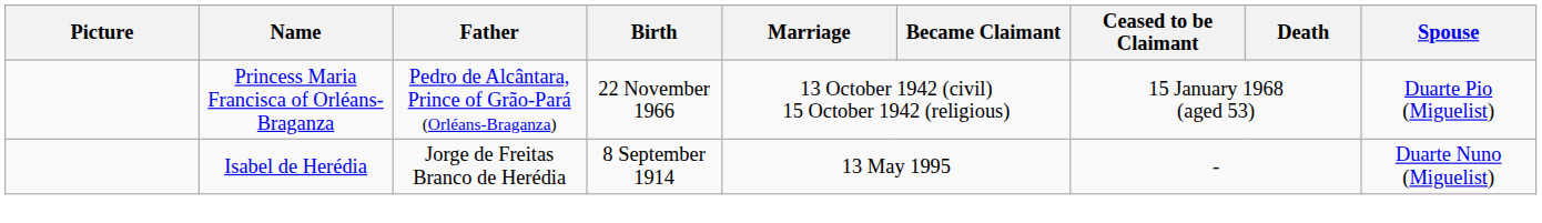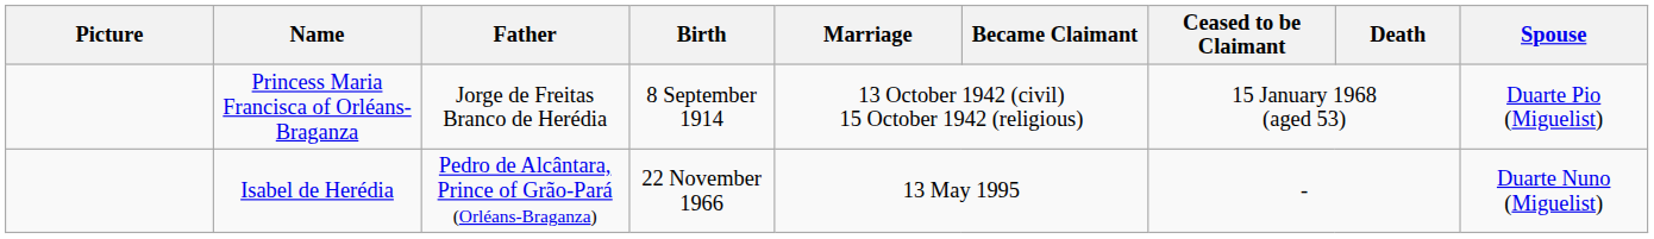 <table class="wikitable" width="95%">
 <tr>
 <th width="10%">Picture</th>
 <th width="10%">Name</th>
 <th width="10%">Father</th>
 <th width="7%">Birth</th>
 <th width="9%">Marriage</th>
 <th width="9%">Became Claimant</th>
 <th width="9%">Ceased to be Claimant</th>
 <th width="6%">Death</th>
 <th width="9%"><a href='#'>Spouse</a></th>
 </tr>
 <tr>
 <td align="center"></td>
 <td align="center"><a href='#'>Princess Maria Francisca of Orléans-Braganza</a></td>
-<td align="center"><a href='#'>Pedro de Alcântara, Prince of Grão-Pará</a><small><br>(<a href='#'>Orléans-Braganza</a>)</small></td>
-<td align="center">22 November 1966</td>
+<td align="center">Jorge de Freitas Branco de Herédia</td>
+<td align="center">8 September 1914</td>
 <td colspan="2" align="center">13 October 1942 (civil)<br>15 October 1942 (religious)</td>
 <td colspan="2" align="center">15 January 1968<br>(aged 53)</td>
 <td align="center"><a href='#'>Duarte Pio</a><br>(<a href='#'>Miguelist</a>)</td>
 </tr>
 <tr>
 <td align="center"></td>
 <td align="center"><a href='#'>Isabel de Herédia</a></td>
-<td align="center">Jorge de Freitas Branco de Herédia</td>
-<td align="center">8 September 1914</td>
+<td align="center"><a href='#'>Pedro de Alcântara, Prince of Grão-Pará</a><small><br>(<a href='#'>Orléans-Braganza</a>)</small></td>
+<td align="center">22 November 1966</td>
 <td colspan="2" align="center">13 May 1995</td>
 <td colspan="2" align="center">-</td>
 <td align="center"><a href='#'>Duarte Nuno</a><br>(<a href='#'>Miguelist</a>)</td>
 </tr>
 </table>
